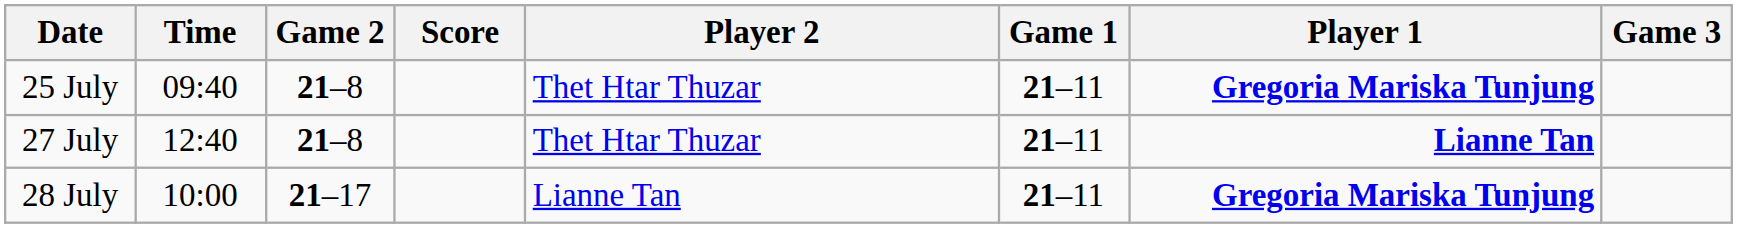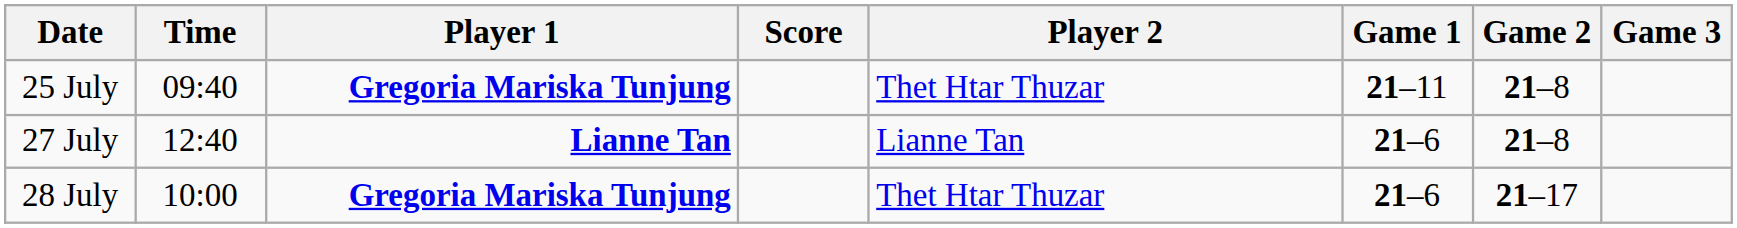 <table class="wikitable" style="font-size:90%; text-align:center">
 <tr>
 <th width="50">Date</th>
 <th width="50">Time</th>
-<th width="50">Game 2</th>
+<th width="200">Player 1</th>
 <th width="50">Score</th>
 <th width="200">Player 2</th>
 <th width="50">Game 1</th>
-<th width="200">Player 1</th>
+<th width="50">Game 2</th>
 <th width="50">Game 3</th>
 </tr>
 <tr>
 <td>25 July</td>
 <td>09:40</td>
-<td><strong>21</strong>–8</td>
+<td align="right"><strong><a href='#'>Gregoria Mariska Tunjung</a></strong> </td>
 <td> </td>
 <td align="left"> <a href='#'>Thet Htar Thuzar</a></td>
 <td><strong>21</strong>–11</td>
-<td align="right"><strong><a href='#'>Gregoria Mariska Tunjung</a></strong> </td>
+<td><strong>21</strong>–8</td>
 <td></td>
 </tr>
 <tr>
 <td>27 July</td>
 <td>12:40</td>
+<td align="right"><strong><a href='#'>Lianne Tan</a> </strong></td>
+<td> </td>
+<td align="left"> <a href='#'>Lianne Tan</a></td>
+<td><strong>21</strong>–6</td>
 <td><strong>21</strong>–8</td>
-<td> </td>
-<td align="left"> <a href='#'>Thet Htar Thuzar</a></td>
-<td><strong>21</strong>–11</td>
-<td align="right"><strong><a href='#'>Lianne Tan</a> </strong></td>
 <td></td>
 </tr>
 <tr>
 <td>28 July</td>
 <td>10:00</td>
+<td align="right"><strong><a href='#'>Gregoria Mariska Tunjung</a> </strong></td>
+<td> </td>
+<td align="left"> <a href='#'>Thet Htar Thuzar</a></td>
+<td><strong>21</strong>–6</td>
 <td><strong>21</strong>–17</td>
-<td> </td>
-<td align="left"> <a href='#'>Lianne Tan</a></td>
-<td><strong>21</strong>–11</td>
-<td align="right"><strong><a href='#'>Gregoria Mariska Tunjung</a> </strong></td>
 <td></td>
 </tr>
 </table>
